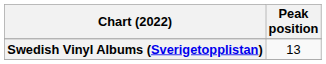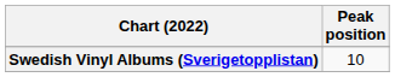 <table class="wikitable sortable plainrowheaders" style="text-align:center">
 <tr>
 <th scope="col">Chart (2022)</th>
 <th scope="col">Peak<br>position</th>
 </tr>
 <tr>
 </tr>
 <tr>
 </tr>
 <tr>
 </tr>
 <tr>
 </tr>
 <tr>
 </tr>
 <tr>
 </tr>
 <tr>
 </tr>
 <tr>
 </tr>
 <tr>
 </tr>
 <tr>
 </tr>
 <tr>
 </tr>
 <tr>
 </tr>
 <tr>
 </tr>
 <tr>
 </tr>
 <tr>
 <th scope="row">Swedish Vinyl Albums (<a href='#'>Sverigetopplistan</a>)</th>
-<td>13</td>
+<td>10</td>
 </tr>
 <tr>
 </tr>
 <tr>
 </tr>
 <tr>
 </tr>
 <tr>
 </tr>
 <tr>
 </tr>
 <tr>
 </tr>
 <tr>
 </tr>
 </table>
